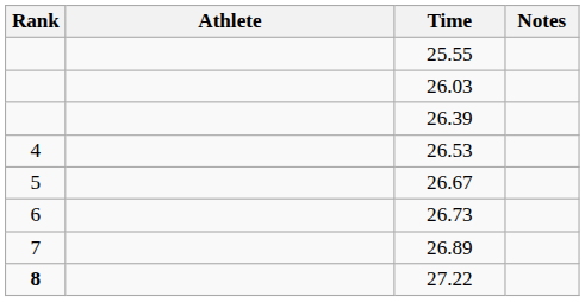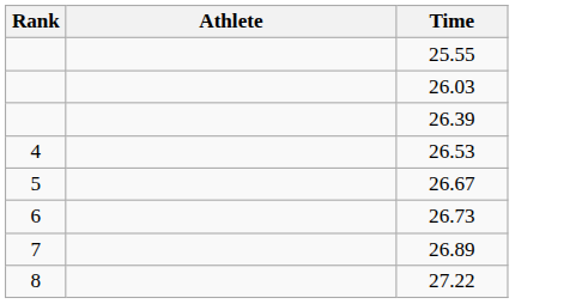 <table class="wikitable" style="text-align:center">
 <tr>
 <th width=40>Rank</th>
 <th width=250>Athlete</th>
 <th width=80>Time</th>
-<th width=50>Notes</th>
 </tr>
 <tr>
 <td></td>
 <td align=left></td>
 <td>25.55</td>
-<td></td>
 </tr>
 <tr>
 <td></td>
 <td align=left></td>
 <td>26.03</td>
-<td></td>
 </tr>
 <tr>
 <td></td>
 <td align=left></td>
 <td>26.39</td>
-<td></td>
 </tr>
 <tr>
 <td>4</td>
 <td align=left></td>
 <td>26.53</td>
-<td></td>
 </tr>
 <tr>
 <td>5</td>
 <td align=left></td>
 <td>26.67</td>
-<td></td>
 </tr>
 <tr>
 <td>6</td>
 <td align=left></td>
 <td>26.73</td>
-<td></td>
 </tr>
 <tr>
 <td>7</td>
 <td align=left></td>
 <td>26.89</td>
-<td></td>
 </tr>
 <tr>
-<td><strong>8</strong></td>
+<td>8</td>
 <td align=left></td>
 <td>27.22</td>
-<td></td>
 </tr>
 </table>
